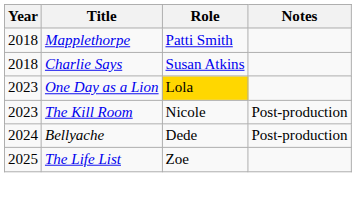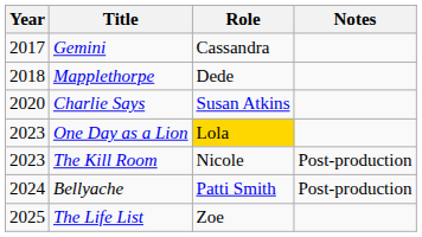 <table class="wikitable sortable">
 <tr>
 <th>Year</th>
 <th>Title</th>
 <th>Role</th>
 <th class="unsortable">Notes</th>
 </tr>
 <tr>
-<td>2018</td>
-<td><em><a href='#'>Mapplethorpe</a></em></td>
-<td><a href='#'>Patti Smith</a></td>
+<td>2017</td>
+<td><em><a href='#'>Gemini</a></em></td>
+<td>Cassandra</td>
 <td></td>
 </tr>
 <tr>
 <td>2018</td>
+<td><em><a href='#'>Mapplethorpe</a></em></td>
+<td>Dede</td>
+<td></td>
+</tr>
+<tr>
+<td>2020</td>
 <td><em><a href='#'>Charlie Says</a></em></td>
 <td><a href='#'>Susan Atkins</a></td>
 </tr>
 <tr>
 <td>2023</td>
 <td><em><a href='#'>One Day as a Lion</a></em></td>
 <td style="background: gold;">Lola</td>
 <td></td>
 </tr>
 <tr>
 <td>2023</td>
 <td><em><a href='#'>The Kill Room</a></em></td>
 <td>Nicole</td>
 <td>Post-production</td>
 </tr>
 <tr>
 <td>2024</td>
 <td><em>Bellyache</em></td>
-<td>Dede</td>
+<td><a href='#'>Patti Smith</a></td>
 <td>Post-production</td>
 </tr>
 <tr>
 <td>2025</td>
 <td><em><a href='#'>The Life List</a></em></td>
 <td>Zoe</td>
 </tr>
 </table>
